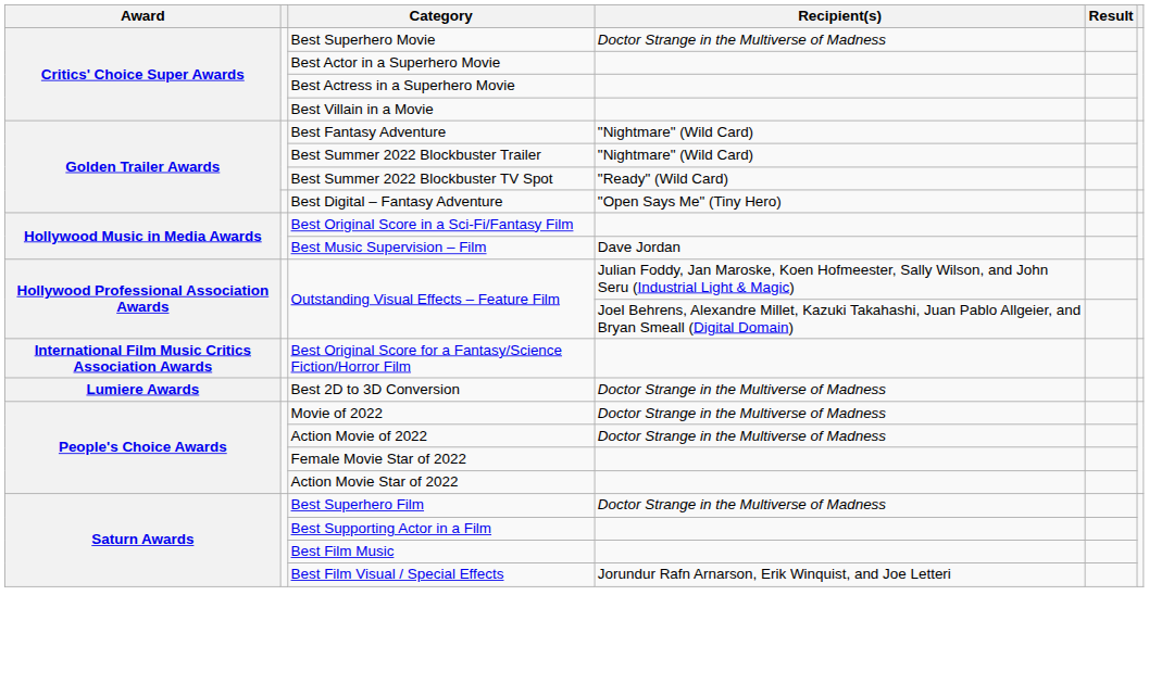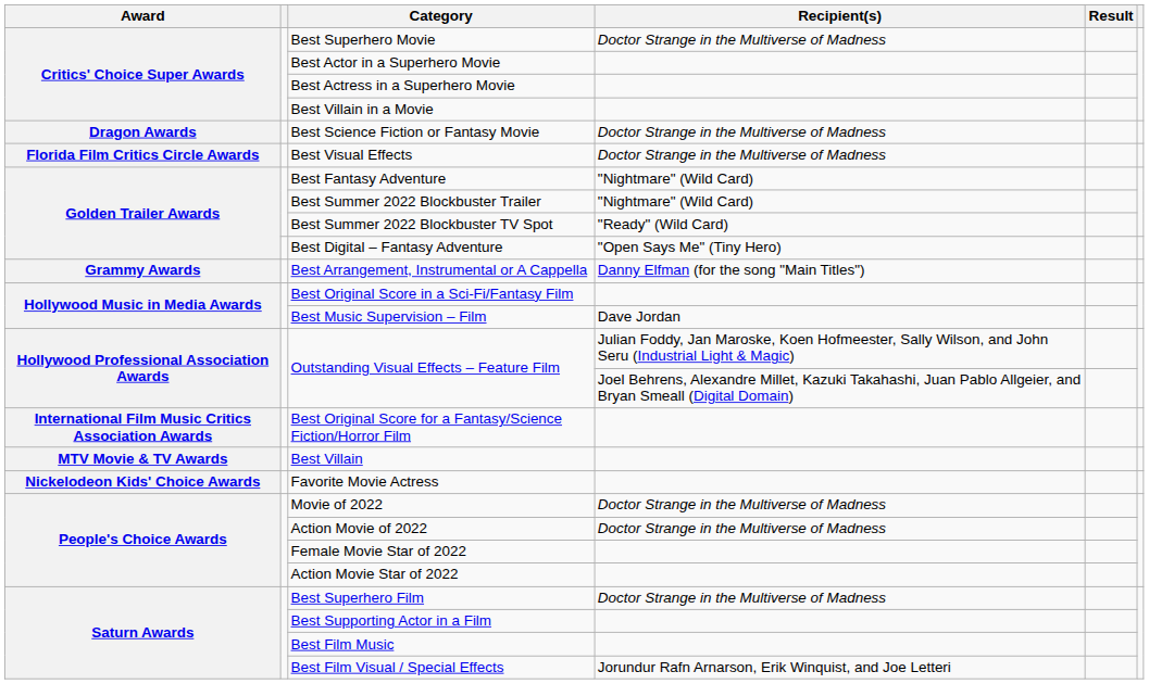 <table class="wikitable sortable plainrowheaders col6center">
 <tr>
 <th scope="col">Award</th>
 <th scope="col"></th>
 <th scope="col">Category</th>
 <th scope="col">Recipient(s)</th>
 <th scope="col">Result</th>
 <th scope="col" class="unsortable"></th>
 </tr>
 <tr>
 <th scope="row" rowspan="4" style="text-align:center;"><a href='#'>Critics' Choice Super Awards</a></th>
 <td rowspan="4"><a href='#'></a></td>
 <td>Best Superhero Movie</td>
 <td><em>Doctor Strange in the Multiverse of Madness</em></td>
 <td></td>
 <td rowspan="4"></td>
 </tr>
 <tr>
 <td>Best Actor in a Superhero Movie</td>
 <td></td>
 <td></td>
 </tr>
 <tr>
 <td>Best Actress in a Superhero Movie</td>
 <td></td>
 <td></td>
 </tr>
 <tr>
 <td>Best Villain in a Movie</td>
 <td></td>
 <td></td>
 </tr>
 <tr>
+<th scope="row" style="text-align: center;"><a href='#'>Dragon Awards</a></th>
+<td></td>
+<td>Best Science Fiction or Fantasy Movie</td>
+<td><em>Doctor Strange in the Multiverse of Madness</em></td>
+<td></td>
+<td></td>
+</tr>
+<tr>
+<th scope="row" style="text-align: center;"><a href='#'>Florida Film Critics Circle Awards</a></th>
+<td><a href='#'></a></td>
+<td>Best Visual Effects</td>
+<td><em>Doctor Strange in the Multiverse of Madness</em></td>
+<td></td>
+<td><br></td>
+</tr>
+<tr>
 <th scope="rowgroup" rowspan="4" style="text-align: center;"><a href='#'>Golden Trailer Awards</a></th>
 <td rowspan="3"></td>
 <td>Best Fantasy Adventure</td>
 <td data-sort-value="Nightmare">"Nightmare" (Wild Card)</td>
 <td></td>
 <td rowspan="3"><br></td>
 </tr>
 <tr>
 <td>Best Summer 2022 Blockbuster Trailer</td>
 <td data-sort-value="Nightmare">"Nightmare" (Wild Card)</td>
 <td></td>
 </tr>
 <tr>
 <td>Best Summer 2022 Blockbuster TV Spot</td>
 <td data-sort-value="Ready">"Ready" (Wild Card)</td>
 <td></td>
 </tr>
 <tr>
 <td></td>
 <td>Best Digital – Fantasy Adventure</td>
 <td data-sort-value="Open Says Me">"Open Says Me" (Tiny Hero)</td>
 <td></td>
 <td><br></td>
+</tr>
+<tr>
+<th scope="row" style="text-align: center;"><a href='#'>Grammy Awards</a></th>
+<td><a href='#'></a></td>
+<td><a href='#'>Best Arrangement, Instrumental or A Cappella</a></td>
+<td data-sort-value="Elfman, Danny"><a href='#'>Danny Elfman</a> (for the song "Main Titles")</td>
+<td></td>
+<td></td>
 </tr>
 <tr>
 <th scope="rowgroup" rowspan="2" style="text-align: center;"><a href='#'>Hollywood Music in Media Awards</a></th>
 <td rowspan="2"><a href='#'></a></td>
 <td><a href='#'>Best Original Score in a Sci-Fi/Fantasy Film</a></td>
 <td></td>
 <td></td>
 <td rowspan="2"></td>
 </tr>
 <tr>
 <td><a href='#'>Best Music Supervision – Film</a></td>
 <td data-sort-value="Jordan, Dave">Dave Jordan</td>
 <td></td>
 </tr>
 <tr>
 <th scope="rowgroup" rowspan="2" style="text-align: center;"><a href='#'>Hollywood Professional Association Awards</a></th>
 <td rowspan="2"></td>
 <td rowspan="2"><a href='#'>Outstanding Visual Effects – Feature Film</a></td>
 <td data-sort-value="Foddy, Julian; Maroske, Jan; Hofmeester, Koen; Wilson, Sally; and Seru, John">Julian Foddy, Jan Maroske, Koen Hofmeester, Sally Wilson, and John Seru (<a href='#'>Industrial Light & Magic</a>)</td>
 <td></td>
 <td rowspan="2"></td>
 </tr>
 <tr>
 <td data-sort-value="Behrens, Joel; Millet, Alexandre; Takahashi, Kazuki; Allgeier, Juan Pablo; and Smeall, Bryan">Joel Behrens, Alexandre Millet, Kazuki Takahashi, Juan Pablo Allgeier, and Bryan Smeall (<a href='#'>Digital Domain</a>)</td>
 <td></td>
 </tr>
 <tr>
 <th scope="row" style="text-align: center;"><a href='#'>International Film Music Critics Association Awards</a></th>
 <td></td>
 <td><a href='#'>Best Original Score for a Fantasy/Science Fiction/Horror Film</a></td>
 <td></td>
 <td></td>
 <td><br></td>
 </tr>
 <tr>
-<th scope="row" style="text-align: center;"><a href='#'>Lumiere Awards</a></th>
+<th scope="row" style="text-align: center;"><a href='#'>MTV Movie & TV Awards</a></th>
+<td><a href='#'></a></td>
+<td><a href='#'>Best Villain</a></td>
 <td></td>
-<td>Best 2D to 3D Conversion</td>
-<td><em>Doctor Strange in the Multiverse of Madness</em></td>
+<td></td>
+<td></td>
+</tr>
+<tr>
+<th scope="row" style="text-align: center;"><a href='#'>Nickelodeon Kids' Choice Awards</a></th>
+<td><a href='#'></a></td>
+<td>Favorite Movie Actress</td>
+<td></td>
 <td></td>
 <td></td>
 </tr>
 <tr>
 <th scope="rowgroup" rowspan="4" style="text-align: center;"><a href='#'>People's Choice Awards</a></th>
 <td rowspan="4"><a href='#'></a></td>
 <td>Movie of 2022</td>
 <td><em>Doctor Strange in the Multiverse of Madness</em></td>
 <td></td>
 <td rowspan="4"></td>
 </tr>
 <tr>
 <td>Action Movie of 2022</td>
 <td><em>Doctor Strange in the Multiverse of Madness</em></td>
 <td></td>
 </tr>
 <tr>
 <td>Female Movie Star of 2022</td>
 <td></td>
 <td></td>
 </tr>
 <tr>
 <td>Action Movie Star of 2022</td>
 <td></td>
 <td></td>
 </tr>
 <tr>
 <th scope="rowgroup" rowspan="4" style="text-align: center;"><a href='#'>Saturn Awards</a></th>
 <td rowspan="4"><a href='#'></a></td>
 <td><a href='#'>Best Superhero Film</a></td>
 <td><em>Doctor Strange in the Multiverse of Madness</em></td>
 <td></td>
 <td rowspan="4"><br></td>
 </tr>
 <tr>
 <td><a href='#'>Best Supporting Actor in a Film</a></td>
 <td></td>
 <td></td>
 </tr>
 <tr>
 <td><a href='#'>Best Film Music</a></td>
 <td></td>
 <td></td>
 </tr>
 <tr>
 <td><a href='#'>Best Film Visual / Special Effects</a></td>
 <td data-sort-value="Arnarson, Jorundur Rafn; Winquist, Erik; and Letteri, Joe">Jorundur Rafn Arnarson, Erik Winquist, and Joe Letteri</td>
 <td></td>
 </tr>
 </table>
